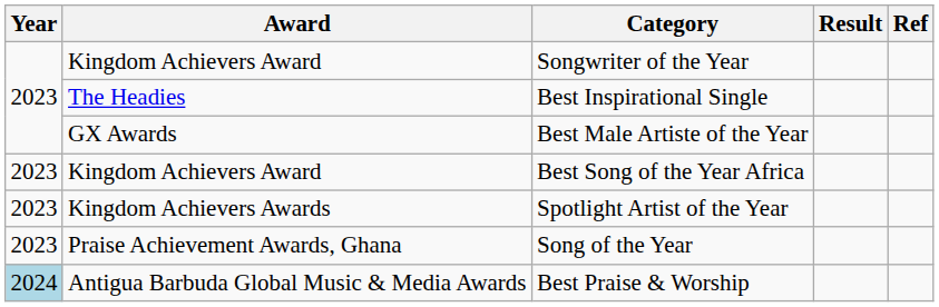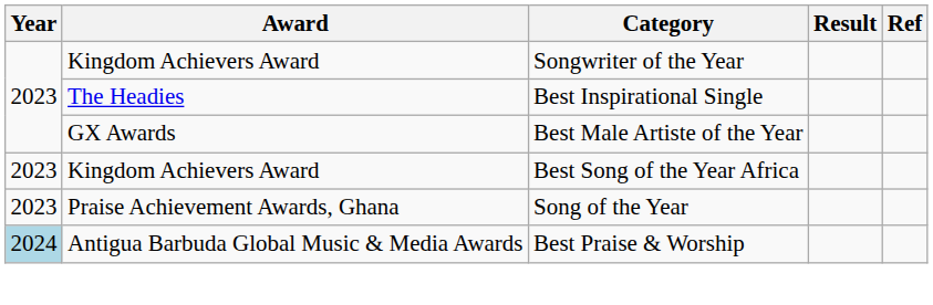 <table class="wikitable">
 <tr>
 <th>Year</th>
 <th>Award</th>
 <th>Category</th>
 <th>Result</th>
 <th>Ref</th>
 </tr>
 <tr>
 <td rowspan="3">2023</td>
 <td>Kingdom Achievers Award</td>
 <td>Songwriter of the Year</td>
 <td></td>
 <td></td>
 </tr>
 <tr>
 <td><a href='#'>The Headies</a></td>
 <td>Best Inspirational Single</td>
 <td></td>
 <td></td>
 </tr>
 <tr>
 <td>GX Awards</td>
 <td>Best Male Artiste of the Year</td>
 <td></td>
 <td></td>
 </tr>
 <tr>
 <td>2023</td>
 <td>Kingdom Achievers Award</td>
 <td>Best Song of the Year Africa</td>
 <td></td>
 <td></td>
 </tr>
 <tr>
 <td>2023</td>
-<td>Kingdom Achievers Awards</td>
-<td>Spotlight Artist of the Year</td>
-<td></td>
-<td></td>
-</tr>
-<tr>
-<td>2023</td>
 <td>Praise Achievement Awards, Ghana</td>
 <td>Song of the Year</td>
 <td></td>
 <td></td>
 </tr>
 <tr>
 <td style="background: lightblue;">2024</td>
 <td>Antigua Barbuda Global Music & Media Awards</td>
 <td>Best Praise & Worship</td>
 <td></td>
 <td></td>
 </tr>
 </table>
